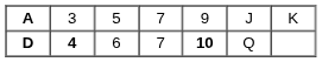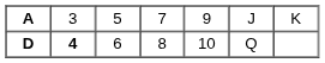 <table width="25%" cellspacing="0" cellpadding="3" border=1 style="text-align: center">
 <tr>
 <th style="width: 1.6em">A</th>
 <td style="width: 1.6em">3</td>
 <td style="width: 1.6em">5</td>
 <td style="width: 1.6em">7</td>
 <td style="width: 1.6em">9</td>
 <td style="width: 1.6em">J</td>
 <td style="width: 1.6em">K</td>
 </tr>
 <tr>
 <th style="width: 1.6em">D</th>
 <td><strong>4</strong></td>
 <td>6</td>
-<td>7</td>
-<td><strong>10</strong></td>
+<td>8</td>
+<td>10</td>
 <td>Q</td>
 <td></td>
 </tr>
 <tr>
 </tr>
 </table>
